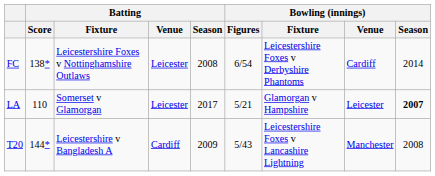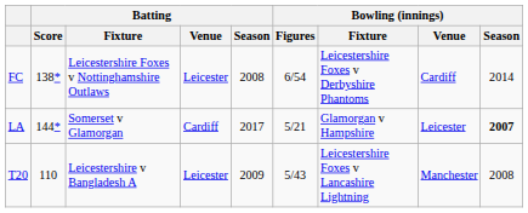 <table class=wikitable style="font-size:90%">
 <tr>
 <th rowspan="1"></th>
 <th colspan="4" rowspan="1">Batting</th>
 <th colspan="4" rowspan="1">Bowling (innings)</th>
 </tr>
 <tr>
 <th></th>
 <th>Score</th>
 <th>Fixture</th>
 <th>Venue</th>
 <th>Season</th>
 <th>Figures</th>
 <th>Fixture</th>
 <th>Venue</th>
 <th>Season</th>
 </tr>
 <tr>
 <td><a href='#'>FC</a></td>
 <td align="center">138<a href='#'>*</a></td>
 <td><a href='#'>Leicestershire Foxes</a> v <a href='#'>Nottinghamshire Outlaws</a></td>
 <td><a href='#'>Leicester</a></td>
 <td align="center">2008</td>
 <td align="center">6/54</td>
 <td><a href='#'>Leicestershire Foxes</a> v <a href='#'>Derbyshire Phantoms</a></td>
 <td><a href='#'>Cardiff</a></td>
 <td align="center">2014</td>
 </tr>
 <tr>
 <td><a href='#'>LA</a></td>
-<td align="center">110</td>
+<td align="center">144<a href='#'>*</a></td>
 <td><a href='#'>Somerset</a> v <a href='#'>Glamorgan</a></td>
-<td><a href='#'>Leicester</a></td>
+<td><a href='#'>Cardiff</a></td>
 <td align="center">2017</td>
 <td align="center">5/21</td>
 <td><a href='#'>Glamorgan</a> v <a href='#'>Hampshire</a></td>
 <td><a href='#'>Leicester</a></td>
 <td align="center"><strong>2007</strong></td>
 </tr>
 <tr>
 <td><a href='#'>T20</a></td>
-<td align="center">144<a href='#'>*</a></td>
+<td align="center">110</td>
 <td><a href='#'>Leicestershire</a> v <a href='#'>Bangladesh A</a></td>
-<td><a href='#'>Cardiff</a></td>
+<td><a href='#'>Leicester</a></td>
 <td align="center">2009</td>
 <td align="center">5/43</td>
 <td><a href='#'>Leicestershire Foxes</a> v <a href='#'>Lancashire Lightning</a></td>
 <td><a href='#'>Manchester</a></td>
 <td align="center">2008</td>
 </tr>
 </table>
